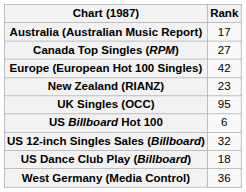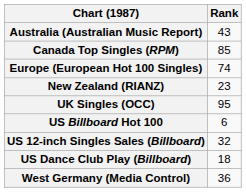 <table class="wikitable plainrowheaders sortable">
 <tr>
 <th>Chart (1987)</th>
 <th>Rank</th>
 </tr>
 <tr>
 <th scope="row">Australia (Australian Music Report)</th>
-<td align="center">17</td>
+<td align="center">43</td>
 </tr>
 <tr>
 <th scope="row">Canada Top Singles (<em>RPM</em>)</th>
-<td style="text-align:center;">27</td>
+<td style="text-align:center;">85</td>
 </tr>
 <tr>
 <th scope="row">Europe (European Hot 100 Singles)</th>
-<td style="text-align:center;">42</td>
+<td style="text-align:center;">74</td>
 </tr>
 <tr>
 <th scope="row">New Zealand (RIANZ)</th>
 <td style="text-align:center;">23</td>
 </tr>
 <tr>
 <th scope="row">UK Singles (OCC)</th>
 <td style="text-align:center;">95</td>
 </tr>
 <tr>
 <th scope="row">US <em>Billboard</em> Hot 100</th>
 <td style="text-align:center;">6</td>
 </tr>
 <tr>
 <th scope="row">US 12-inch Singles Sales (<em>Billboard</em>)</th>
 <td style="text-align:center;">32</td>
 </tr>
 <tr>
 <th scope="row">US Dance Club Play (<em>Billboard</em>)</th>
 <td style="text-align:center;">18</td>
 </tr>
 <tr>
 <th scope="row">West Germany (Media Control)</th>
 <td style="text-align:center;">36</td>
 </tr>
 </table>
